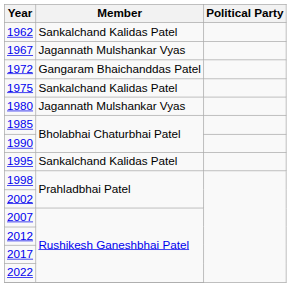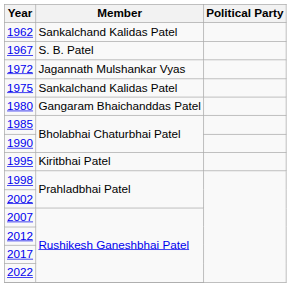 <table class="wikitable sortable">
 <tr>
 <th>Year</th>
 <th>Member</th>
 <th colspan="2">Political Party</th>
 </tr>
 <tr>
 <td><a href='#'>1962</a></td>
 <td>Sankalchand Kalidas Patel</td>
 <td></td>
 </tr>
 <tr>
 <td><a href='#'>1967</a></td>
-<td>Jagannath Mulshankar Vyas</td>
+<td>S. B. Patel</td>
 </tr>
 <tr>
 <td><a href='#'>1972</a></td>
-<td>Gangaram Bhaichanddas Patel</td>
+<td>Jagannath Mulshankar Vyas</td>
 <td></td>
 </tr>
 <tr>
 <td><a href='#'>1975</a></td>
 <td>Sankalchand Kalidas Patel</td>
 <td></td>
 </tr>
 <tr>
 <td><a href='#'>1980</a></td>
-<td>Jagannath Mulshankar Vyas</td>
+<td>Gangaram Bhaichanddas Patel</td>
 <td></td>
 </tr>
 <tr>
 <td><a href='#'>1985</a></td>
 <td rowspan="2">Bholabhai Chaturbhai Patel</td>
 <td></td>
 </tr>
 <tr>
 <td><a href='#'>1990</a></td>
 <td></td>
 </tr>
 <tr>
 <td><a href='#'>1995</a></td>
-<td>Sankalchand Kalidas Patel</td>
+<td>Kiritbhai Patel</td>
 <td></td>
 </tr>
 <tr>
 <td><a href='#'>1998</a></td>
 <td rowspan="2">Prahladbhai Patel</td>
 </tr>
 <tr>
 <td><a href='#'>2002</a></td>
 </tr>
 <tr>
 <td><a href='#'>2007</a></td>
 <td rowspan="4"><a href='#'>Rushikesh Ganeshbhai Patel</a></td>
 </tr>
 <tr>
 <td><a href='#'>2012</a></td>
 </tr>
 <tr>
 <td><a href='#'>2017</a></td>
 </tr>
 <tr>
 <td><a href='#'>2022</a></td>
 </tr>
 <tr>
 </tr>
 </table>
